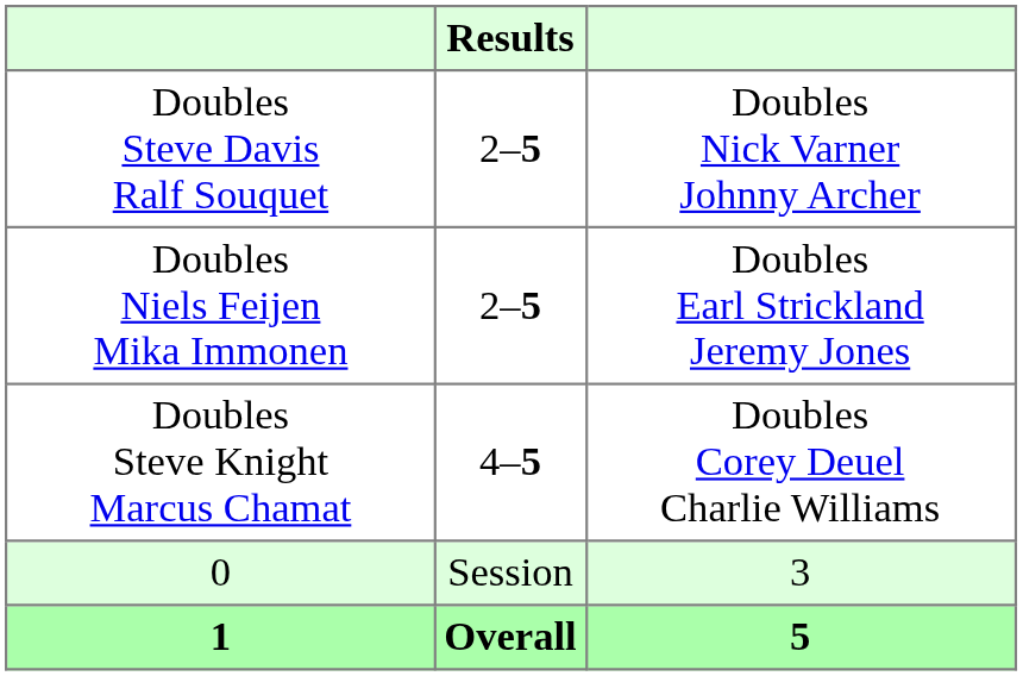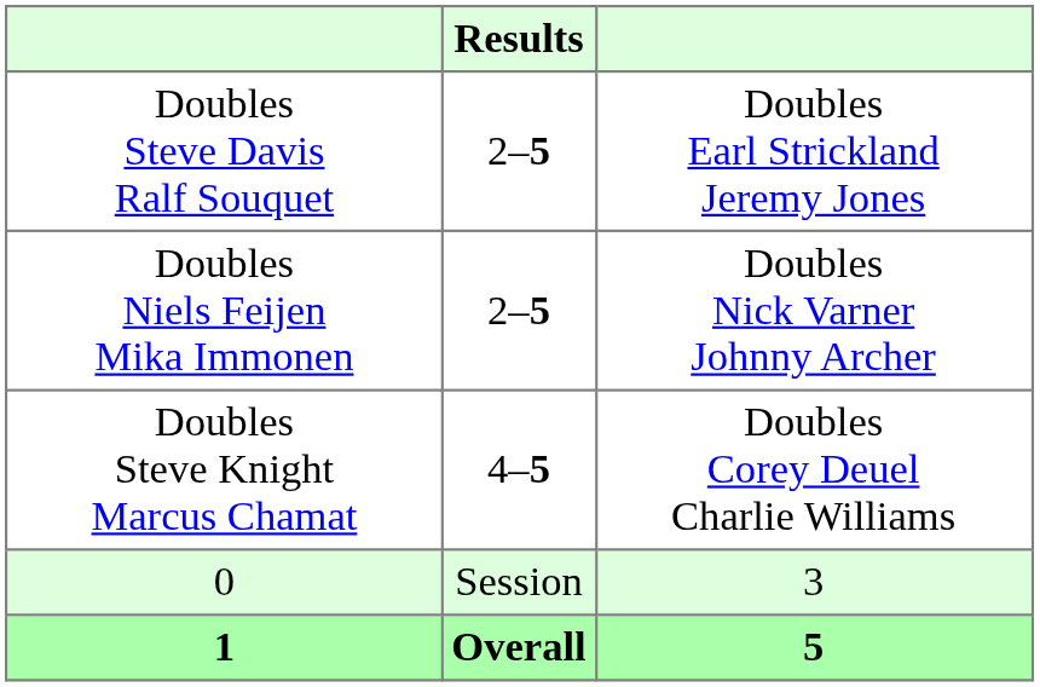 <table border="1" cellpadding="3" style="border-collapse: collapse;">
 <tr bgcolor="#ddffdd">
 <th width="160"></th>
 <th>Results</th>
 <th width="160"></th>
 </tr>
 <tr>
 <td align="center">Doubles<br><a href='#'>Steve Davis</a><br><a href='#'>Ralf Souquet</a></td>
 <td align="center">2–<strong>5</strong></td>
-<td align="center">Doubles<br><a href='#'>Nick Varner</a><br><a href='#'>Johnny Archer</a></td>
+<td align="center">Doubles<br><a href='#'>Earl Strickland</a><br><a href='#'>Jeremy Jones</a></td>
 </tr>
 <tr>
 <td align="center">Doubles<br><a href='#'>Niels Feijen</a><br><a href='#'>Mika Immonen</a></td>
 <td align="center">2–<strong>5</strong></td>
-<td align="center">Doubles<br><a href='#'>Earl Strickland</a><br><a href='#'>Jeremy Jones</a></td>
+<td align="center">Doubles<br><a href='#'>Nick Varner</a><br><a href='#'>Johnny Archer</a></td>
 </tr>
 <tr>
 <td align="center">Doubles<br>Steve Knight<br><a href='#'>Marcus Chamat</a></td>
 <td align="center">4–<strong>5</strong></td>
 <td align="center">Doubles<br><a href='#'>Corey Deuel</a><br>Charlie Williams</td>
 </tr>
 <tr bgcolor="#ddffdd">
 <td align="center">0</td>
 <td align="center">Session</td>
 <td align="center">3</td>
 </tr>
 <tr bgcolor="#aaffaa">
 <th align="center">1</th>
 <th align="center">Overall</th>
 <th align="center">5</th>
 </tr>
 </table>
